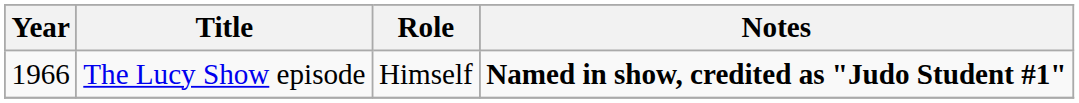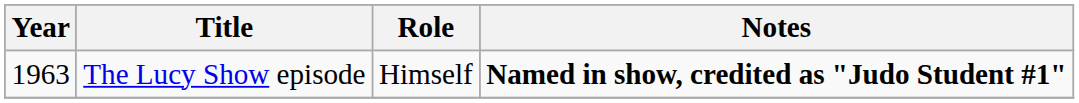 <table class="wikitable">
 <tr>
 <th>Year</th>
 <th>Title</th>
 <th>Role</th>
 <th>Notes</th>
 </tr>
 <tr>
-<td>1966</td>
+<td>1963</td>
 <td><a href='#'>The Lucy Show</a> episode </td>
 <td>Himself</td>
 <td><strong>Named in show, credited as "Judo Student #1"</strong></td>
 </tr>
 <tr>
 </tr>
 </table>
